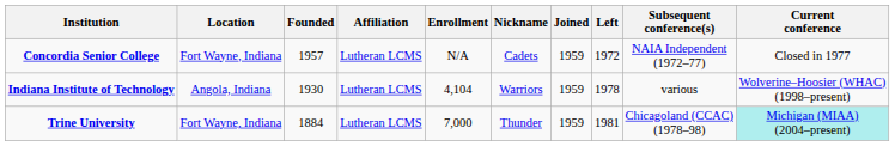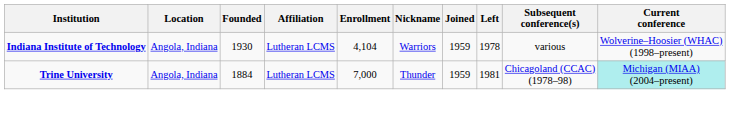 <table class="wikitable sortable" style="text-align:center">
 <tr>
 <th>Institution</th>
 <th>Location</th>
 <th>Founded</th>
 <th>Affiliation</th>
 <th>Enrollment</th>
 <th>Nickname</th>
 <th>Joined</th>
 <th>Left</th>
 <th>Subsequent<br>conference(s)</th>
 <th>Current<br>conference</th>
-</tr>
-<tr>
-<td><strong><a href='#'>Concordia Senior College</a></strong></td>
-<td><a href='#'>Fort Wayne, Indiana</a></td>
-<td>1957</td>
-<td><a href='#'>Lutheran LCMS</a></td>
-<td>N/A</td>
-<td><a href='#'>Cadets</a></td>
-<td>1959</td>
-<td>1972</td>
-<td><a href='#'>NAIA Independent</a><br>(1972–77)</td>
-<td>Closed in 1977</td>
 </tr>
 <tr>
 <td><strong><a href='#'>Indiana Institute of Technology</a></strong></td>
 <td><a href='#'>Angola, Indiana</a></td>
 <td>1930</td>
 <td><a href='#'>Lutheran LCMS</a></td>
 <td>4,104</td>
 <td><a href='#'>Warriors</a></td>
 <td>1959</td>
 <td>1978</td>
 <td>various</td>
 <td><a href='#'>Wolverine–Hoosier (WHAC)</a><br>(1998–present)</td>
 </tr>
 <tr>
 <td><strong><a href='#'>Trine University</a></strong></td>
-<td><a href='#'>Fort Wayne, Indiana</a></td>
+<td><a href='#'>Angola, Indiana</a></td>
 <td>1884</td>
 <td><a href='#'>Lutheran LCMS</a></td>
 <td>7,000</td>
 <td><a href='#'>Thunder</a></td>
 <td>1959</td>
 <td>1981</td>
 <td><a href='#'>Chicagoland (CCAC)</a><br>(1978–98)</td>
 <td style="background: paleturquoise;"><a href='#'>Michigan (MIAA)</a><br>(2004–present)</td>
 </tr>
 </table>
